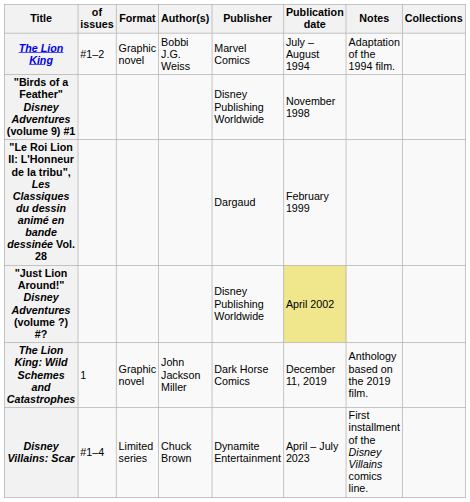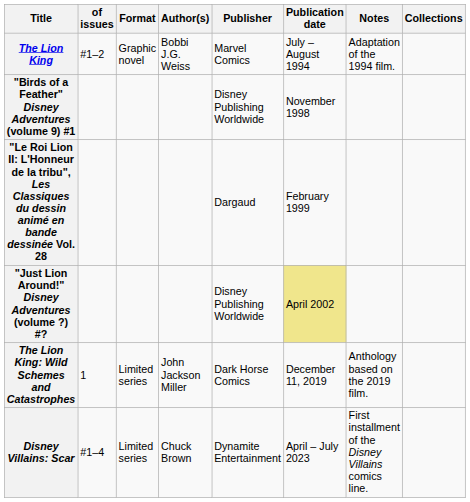 <table class="wikitable">
 <tr>
 <th>Title</th>
 <th style="width:40pt"> of issues</th>
 <th style="width:75pt">Format</th>
 <th style="width:125pt">Author(s)</th>
 <th style="width:125pt">Publisher</th>
 <th style="width:150pt">Publication date</th>
 <th style="width:175pt">Notes</th>
 <th>Collections</th>
 </tr>
 <tr>
 <th><em><a href='#'>The Lion King</a></em></th>
 <td>#1–2</td>
 <td>Graphic novel</td>
 <td>Bobbi J.G. Weiss</td>
 <td>Marvel Comics</td>
 <td>July – August 1994</td>
 <td>Adaptation of the 1994 film.</td>
 <td></td>
 </tr>
 <tr>
 <th>"Birds of a Feather" <em>Disney Adventures</em> (volume 9) #1</th>
 <td></td>
 <td></td>
 <td></td>
 <td>Disney Publishing Worldwide</td>
 <td>November 1998</td>
 <td></td>
 <td></td>
 </tr>
 <tr>
 <th>"Le Roi Lion II: L'Honneur de la tribu", <em>Les Classiques du dessin animé en bande dessinée</em> Vol. 28</th>
 <td></td>
 <td></td>
 <td></td>
 <td>Dargaud</td>
 <td>February 1999</td>
 <td></td>
 <td></td>
 </tr>
 <tr>
 <th>"Just Lion Around!" <em>Disney Adventures</em> (volume ?) #?</th>
 <td></td>
 <td></td>
 <td></td>
 <td>Disney Publishing Worldwide</td>
 <td style="background: khaki;">April 2002</td>
 <td></td>
 <td></td>
 </tr>
 <tr>
 <th><em>The Lion King: Wild Schemes and Catastrophes</em></th>
 <td>1</td>
-<td>Graphic novel</td>
+<td>Limited series</td>
 <td>John Jackson Miller</td>
 <td>Dark Horse Comics</td>
 <td>December 11, 2019</td>
 <td>Anthology based on the 2019 film.</td>
 <td></td>
 </tr>
 <tr>
 <th><em>Disney Villains: Scar</em></th>
 <td>#1–4</td>
 <td>Limited series</td>
 <td>Chuck Brown</td>
 <td>Dynamite Entertainment</td>
 <td>April – July 2023</td>
 <td>First installment of the <em>Disney Villains</em> comics line.</td>
 <td></td>
 </tr>
 </table>
